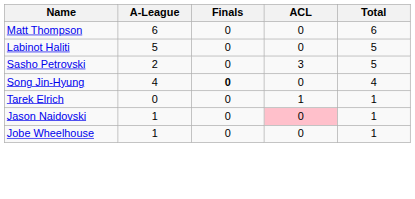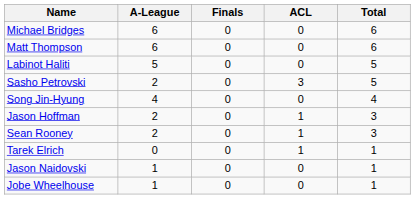 <table class="wikitable sortable" style="text-align: center;">
 <tr>
 <th width=160>Name</th>
 <th width=100>A-League</th>
 <th width=100>Finals</th>
 <th width=100>ACL</th>
 <th width=100>Total</th>
+</tr>
+<tr>
+<td style="text-align:left;"> <a href='#'>Michael Bridges</a></td>
+<td>6</td>
+<td>0</td>
+<td>0</td>
+<td>6</td>
 </tr>
 <tr>
 <td style="text-align:left;"> <a href='#'>Matt Thompson</a></td>
 <td>6</td>
 <td>0</td>
 <td>0</td>
 <td>6</td>
 </tr>
 <tr>
 <td style="text-align:left;"> <a href='#'>Labinot Haliti</a></td>
 <td>5</td>
 <td>0</td>
 <td>0</td>
 <td>5</td>
 </tr>
 <tr>
 <td style="text-align:left;"> <a href='#'>Sasho Petrovski</a></td>
 <td>2</td>
 <td>0</td>
 <td>3</td>
 <td>5</td>
 </tr>
 <tr>
 <td style="text-align:left;"> <a href='#'>Song Jin-Hyung</a></td>
 <td>4</td>
-<td><strong>0</strong></td>
+<td>0</td>
 <td>0</td>
 <td>4</td>
+</tr>
+<tr>
+<td style="text-align:left;"> <a href='#'>Jason Hoffman</a></td>
+<td>2</td>
+<td>0</td>
+<td>1</td>
+<td>3</td>
+</tr>
+<tr>
+<td style="text-align:left;"> <a href='#'>Sean Rooney</a></td>
+<td>2</td>
+<td>0</td>
+<td>1</td>
+<td>3</td>
 </tr>
 <tr>
 <td style="text-align:left;"> <a href='#'>Tarek Elrich</a></td>
 <td>0</td>
 <td>0</td>
 <td>1</td>
 <td>1</td>
 </tr>
 <tr>
 <td style="text-align:left;"> <a href='#'>Jason Naidovski</a></td>
 <td>1</td>
 <td>0</td>
-<td style="background: pink;">0</td>
+<td>0</td>
 <td>1</td>
 </tr>
 <tr>
 <td style="text-align:left;"> <a href='#'>Jobe Wheelhouse</a></td>
 <td>1</td>
 <td>0</td>
 <td>0</td>
 <td>1</td>
 </tr>
 </table>
